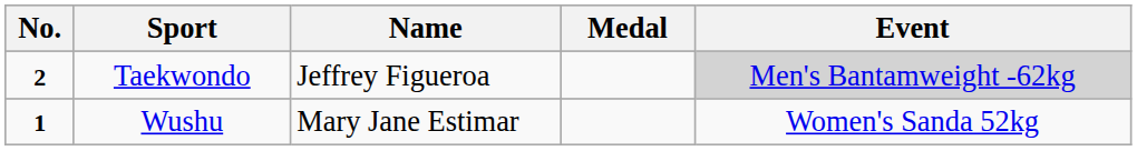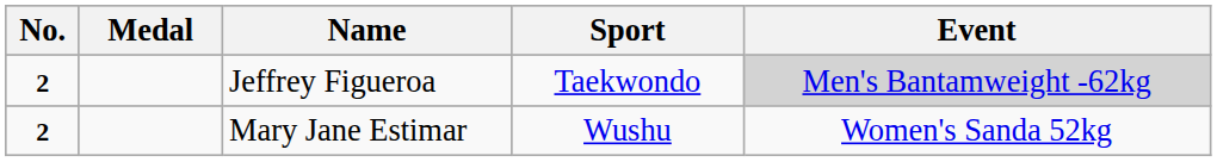 <table class="wikitable" style="font-size:100%; text-align:center;">
 <tr>
 <th width="30">No.</th>
+<th width="65">Medal</th>
+<th width="140">Name</th>
 <th width="110">Sport</th>
-<th width="140">Name</th>
-<th width="65">Medal</th>
 <th width="230">Event</th>
 </tr>
 <tr>
 <td><small><strong>2</strong></small></td>
+<td></td>
+<td align=left>Jeffrey Figueroa</td>
 <td> <a href='#'>Taekwondo</a></td>
-<td align=left>Jeffrey Figueroa</td>
-<td></td>
 <td style="background: lightgrey;"><a href='#'>Men's Bantamweight -62kg</a></td>
 </tr>
 <tr>
-<td><small><strong>1</strong></small></td>
+<td><small><strong>2</strong></small></td>
+<td></td>
+<td align=left>Mary Jane Estimar</td>
 <td> <a href='#'>Wushu</a></td>
-<td align=left>Mary Jane Estimar</td>
-<td></td>
 <td><a href='#'>Women's Sanda 52kg</a></td>
 </tr>
 </table>
